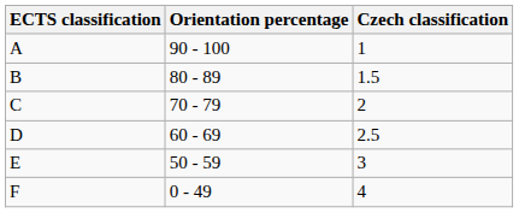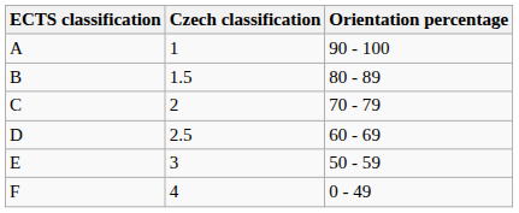 <table class="wikitable">
 <tr>
 <th>ECTS classification</th>
+<th>Czech classification</th>
 <th>Orientation percentage</th>
-<th>Czech classification</th>
 </tr>
 <tr>
 <td>A</td>
+<td>1</td>
 <td>90 - 100</td>
-<td>1</td>
 </tr>
 <tr>
 <td>B</td>
+<td>1.5</td>
 <td>80 - 89</td>
-<td>1.5</td>
 </tr>
 <tr>
 <td>C</td>
+<td>2</td>
 <td>70 - 79</td>
-<td>2</td>
 </tr>
 <tr>
 <td>D</td>
+<td>2.5</td>
 <td>60 - 69</td>
-<td>2.5</td>
 </tr>
 <tr>
 <td>E</td>
+<td>3</td>
 <td>50 - 59</td>
-<td>3</td>
 </tr>
 <tr>
 <td>F</td>
+<td>4</td>
 <td>0 - 49</td>
-<td>4</td>
 </tr>
 </table>
